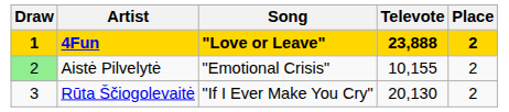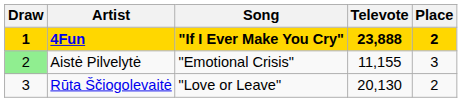 <table class="sortable wikitable" style="margin: 1em auto 1em auto; text-align:center">
 <tr>
 <th>Draw</th>
 <th>Artist</th>
 <th>Song</th>
 <th>Televote</th>
 <th>Place</th>
 </tr>
 <tr style="font-weight:bold; background:gold;">
 <td>1</td>
 <td align="left"><a href='#'>4Fun</a></td>
-<td align="left">"Love or Leave"</td>
+<td align="left">"If I Ever Make You Cry"</td>
 <td>23,888</td>
 <td>2</td>
 </tr>
 <tr>
 <td style="background: lightgreen;">2</td>
 <td align="left">Aistė Pilvelytė</td>
 <td align="left">"Emotional Crisis"</td>
-<td>10,155</td>
-<td>2</td>
+<td>11,155</td>
+<td>3</td>
 </tr>
 <tr>
 <td>3</td>
 <td align="left"><a href='#'>Rūta Ščiogolevaitė</a></td>
-<td align="left">"If I Ever Make You Cry"</td>
+<td align="left">"Love or Leave"</td>
 <td>20,130</td>
 <td>2</td>
 </tr>
 </table>
